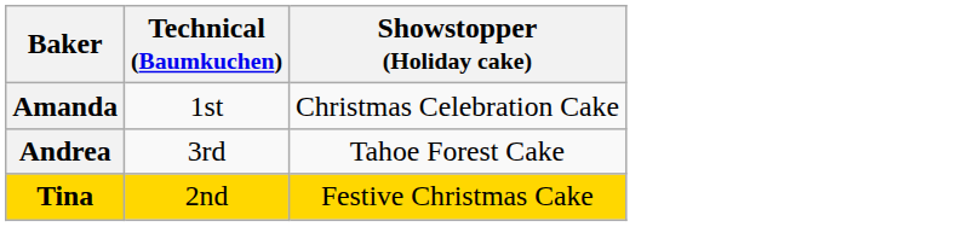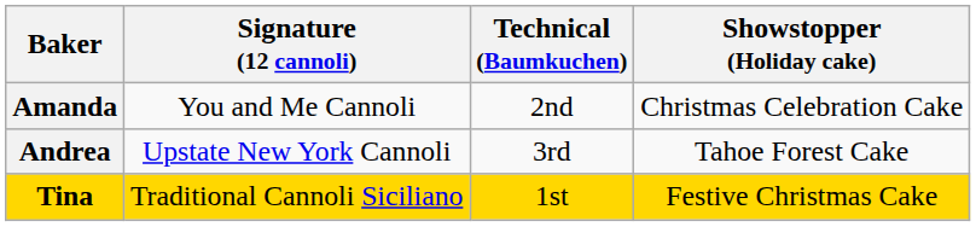 <table class="wikitable sortable" style="text-align:center;">
 <tr>
 <th scope="col">Baker</th>
+<th scope="col" class="unsortable">Signature<br><small>(12 <a href='#'>cannoli</a>)</small></th>
 <th scope="col">Technical<br><small>(<a href='#'>Baumkuchen</a>)</small></th>
 <th scope="col" class="unsortable">Showstopper<br><small>(Holiday cake)</small></th>
 </tr>
 <tr>
 <th scope="row">Amanda</th>
-<td>1st</td>
+<td>You and Me Cannoli</td>
+<td>2nd</td>
 <td>Christmas Celebration Cake</td>
 </tr>
 <tr>
 <th scope="row">Andrea</th>
+<td><a href='#'>Upstate New York</a> Cannoli</td>
 <td>3rd</td>
 <td>Tahoe Forest Cake</td>
 </tr>
 <tr style="background:Gold;">
 <th scope="row" style="background:Gold;">Tina</th>
-<td>2nd</td>
+<td>Traditional Cannoli <a href='#'>Siciliano</a></td>
+<td>1st</td>
 <td>Festive Christmas Cake</td>
 </tr>
 </table>
